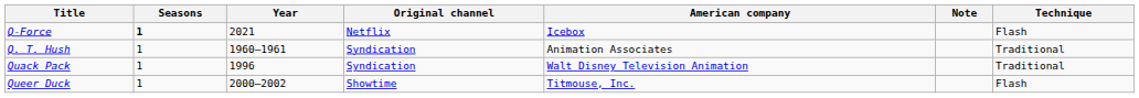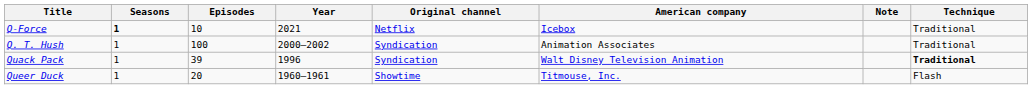 <table class="wikitable sortable" style="text-align: left; font-size:90%; width:100%;">
 <tr>
 <th>Title</th>
 <th>Seasons</th>
+<th>Episodes</th>
 <th>Year</th>
 <th>Original channel</th>
 <th>American company</th>
 <th>Note</th>
 <th>Technique</th>
 </tr>
 <tr>
 <td><em><a href='#'>Q-Force</a></em></td>
 <td><strong>1</strong></td>
+<td>10</td>
 <td>2021</td>
 <td><a href='#'>Netflix</a></td>
 <td><a href='#'>Icebox</a></td>
 <td></td>
-<td>Flash</td>
+<td>Traditional</td>
 </tr>
 <tr>
 <td><em><a href='#'>Q. T. Hush</a></em></td>
 <td>1</td>
-<td>1960–1961</td>
+<td>100</td>
+<td>2000–2002</td>
 <td><a href='#'>Syndication</a></td>
 <td>Animation Associates</td>
 <td></td>
 <td>Traditional</td>
 </tr>
 <tr>
 <td><em><a href='#'>Quack Pack</a></em></td>
 <td>1</td>
+<td>39</td>
 <td>1996</td>
 <td><a href='#'>Syndication</a></td>
 <td><a href='#'>Walt Disney Television Animation</a></td>
 <td></td>
-<td>Traditional</td>
+<td><strong>Traditional</strong></td>
 </tr>
 <tr>
 <td><em><a href='#'>Queer Duck</a></em></td>
 <td>1</td>
-<td>2000–2002</td>
+<td>20</td>
+<td>1960–1961</td>
 <td><a href='#'>Showtime</a></td>
 <td><a href='#'>Titmouse, Inc.</a></td>
 <td></td>
 <td>Flash</td>
 </tr>
 </table>
